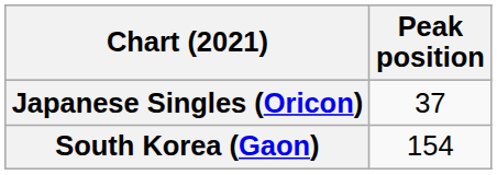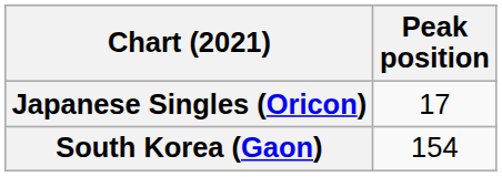 <table class="wikitable sortable plainrowheaders" style="text-align:center">
 <tr>
 <th scope="col">Chart (2021)</th>
 <th scope="col">Peak<br>position</th>
 </tr>
 <tr>
 <th scope="row">Japanese Singles (<a href='#'>Oricon</a>)</th>
-<td>37</td>
+<td>17</td>
 </tr>
 <tr>
 <th scope="row">South Korea (<a href='#'>Gaon</a>)</th>
 <td>154</td>
 </tr>
 </table>
